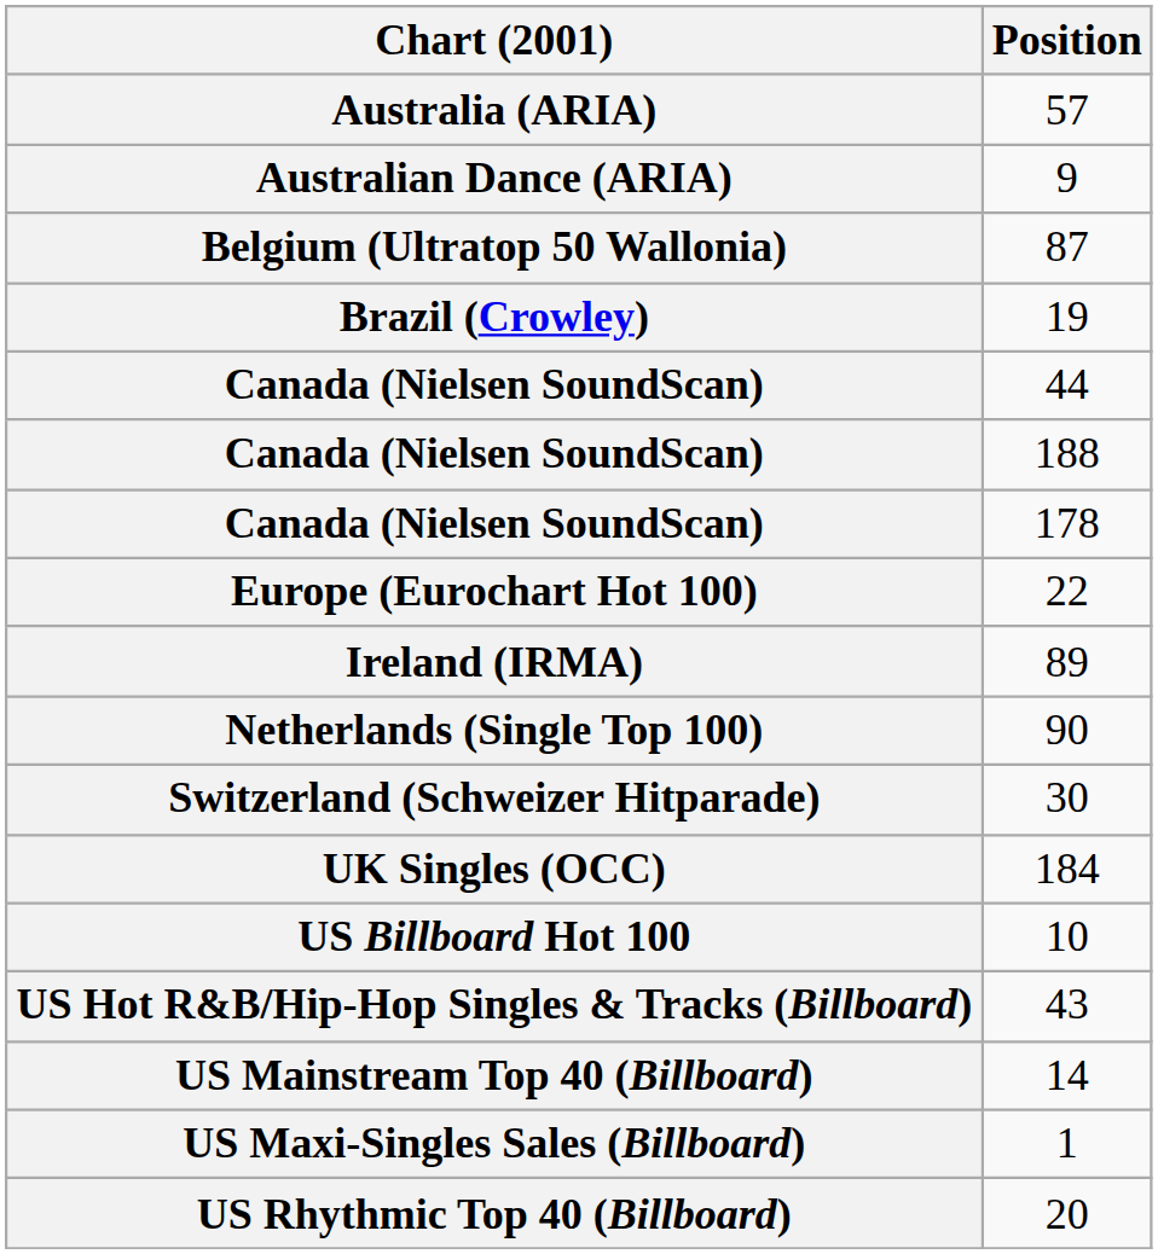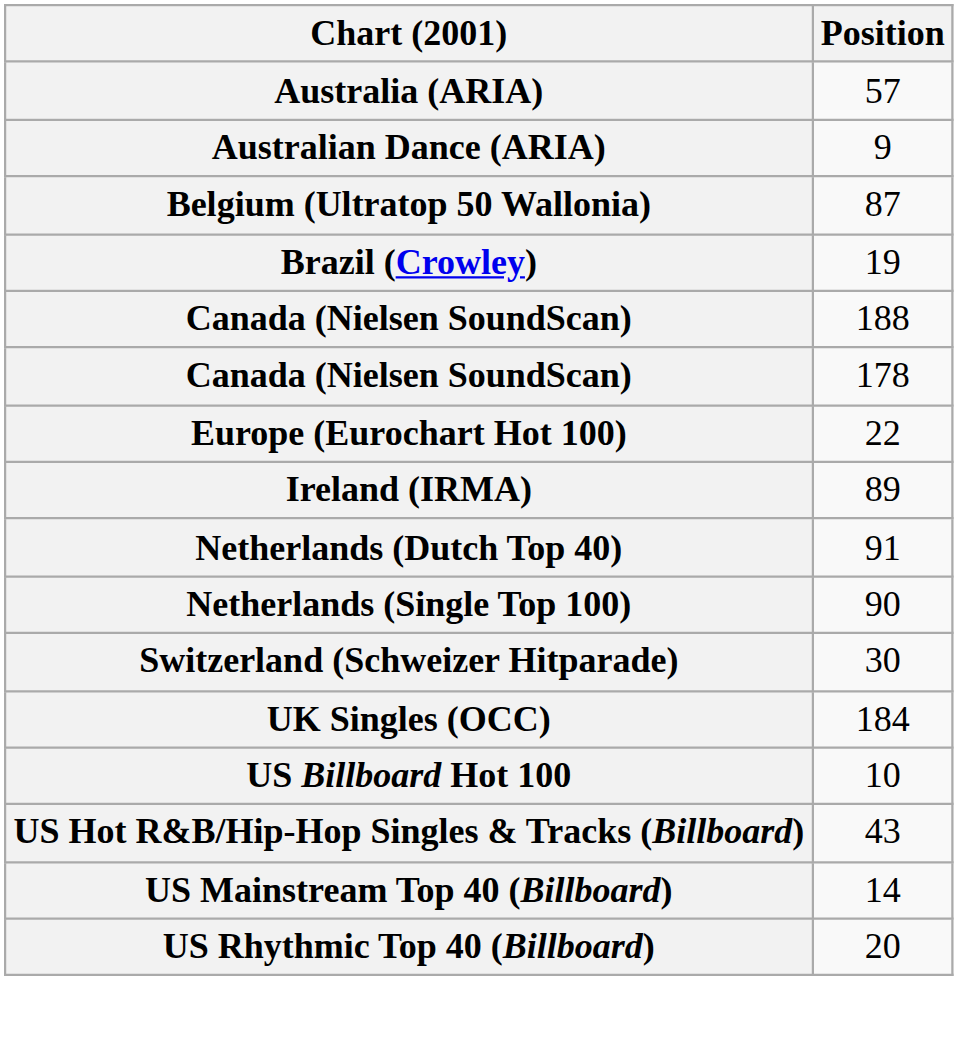 <table class="wikitable sortable plainrowheaders" style="text-align:center">
 <tr>
 <th scope="col">Chart (2001)</th>
 <th scope="col">Position</th>
 </tr>
 <tr>
 <th scope="row">Australia (ARIA)</th>
 <td>57</td>
 </tr>
 <tr>
 <th scope="row">Australian Dance (ARIA)</th>
 <td>9</td>
 </tr>
 <tr>
 <th scope="row">Belgium (Ultratop 50 Wallonia)</th>
 <td>87</td>
 </tr>
 <tr>
 <th scope="row">Brazil (<a href='#'>Crowley</a>)</th>
 <td>19</td>
 </tr>
 <tr>
-<th scope="row">Canada (Nielsen SoundScan)</th>
-<td>44</td>
-</tr>
-<tr>
 <th scope="row">Canada (Nielsen SoundScan)<br></th>
 <td>188</td>
 </tr>
 <tr>
 <th scope="row">Canada (Nielsen SoundScan)<br></th>
 <td>178</td>
 </tr>
 <tr>
 <th scope="row">Europe (Eurochart Hot 100)</th>
 <td>22</td>
 </tr>
 <tr>
 <th scope="row">Ireland (IRMA)</th>
 <td>89</td>
+</tr>
+<tr>
+<th scope="row">Netherlands (Dutch Top 40)</th>
+<td>91</td>
 </tr>
 <tr>
 <th scope="row">Netherlands (Single Top 100)</th>
 <td>90</td>
 </tr>
 <tr>
 <th scope="row">Switzerland (Schweizer Hitparade)</th>
 <td>30</td>
 </tr>
 <tr>
 <th scope="row">UK Singles (OCC)</th>
 <td>184</td>
 </tr>
 <tr>
 <th scope="row">US <em>Billboard</em> Hot 100</th>
 <td>10</td>
 </tr>
 <tr>
 <th scope="row">US Hot R&B/Hip-Hop Singles & Tracks (<em>Billboard</em>)</th>
 <td>43</td>
 </tr>
 <tr>
 <th scope="row">US Mainstream Top 40 (<em>Billboard</em>)</th>
 <td>14</td>
 </tr>
 <tr>
-<th scope="row">US Maxi-Singles Sales (<em>Billboard</em>)</th>
-<td>1</td>
-</tr>
-<tr>
 <th scope="row">US Rhythmic Top 40 (<em>Billboard</em>)</th>
 <td>20</td>
 </tr>
 </table>
